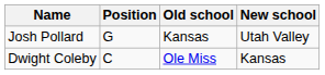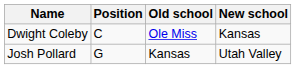 <table class="wikitable">
 <tr>
 <th>Name</th>
 <th>Position</th>
 <th>Old school</th>
 <th>New school</th>
 </tr>
 <tr>
+<td>Dwight Coleby</td>
+<td>C</td>
+<td><a href='#'>Ole Miss</a></td>
+<td>Kansas</td>
+</tr>
+<tr>
 <td>Josh Pollard</td>
 <td>G</td>
 <td>Kansas</td>
 <td>Utah Valley</td>
 </tr>
-<tr>
-<td>Dwight Coleby</td>
-<td>C</td>
-<td><a href='#'>Ole Miss</a></td>
-<td>Kansas</td>
-</tr>
 </table>
